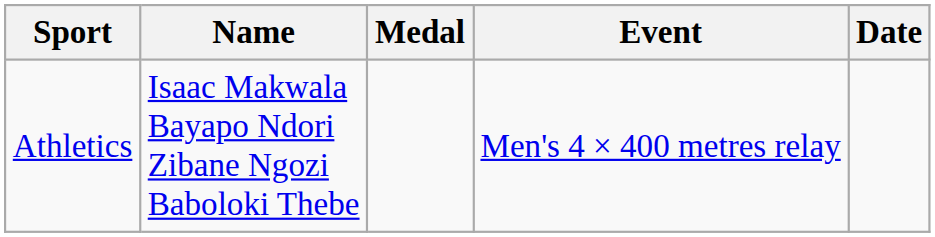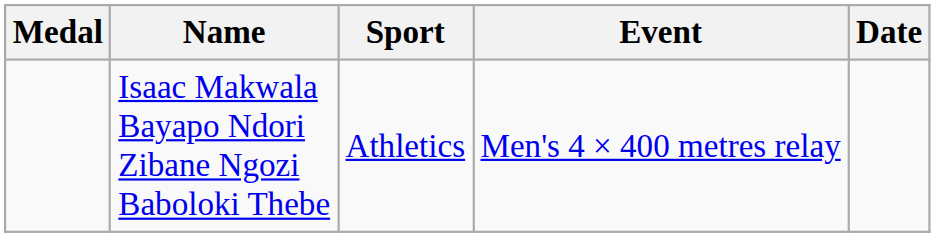 <table class="wikitable sortable" style="font-size: 95%;">
 <tr>
+<th>Medal</th>
+<th>Name</th>
 <th>Sport</th>
-<th>Name</th>
-<th>Medal</th>
 <th>Event</th>
 <th>Date</th>
 </tr>
 <tr>
+<td></td>
+<td><a href='#'>Isaac Makwala</a><br><a href='#'>Bayapo Ndori</a><br><a href='#'>Zibane Ngozi</a><br><a href='#'>Baboloki Thebe</a></td>
 <td><a href='#'>Athletics</a></td>
-<td><a href='#'>Isaac Makwala</a><br><a href='#'>Bayapo Ndori</a><br><a href='#'>Zibane Ngozi</a><br><a href='#'>Baboloki Thebe</a></td>
-<td></td>
 <td><a href='#'>Men's 4 × 400 metres relay</a></td>
 <td></td>
 </tr>
 </table>
